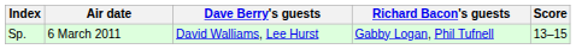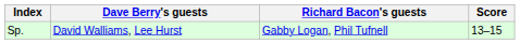 <table class="wikitable" style="width:745px;">
 <tr>
 <th style="width:7%;">Index</th>
-<th style="width:23%;">Air date</th>
 <th style="width:32%;"><a href='#'>Dave Berry</a>'s guests</th>
 <th style="width:32%;"><a href='#'>Richard Bacon</a>'s guests</th>
 <th style="width:7%;">Score</th>
 </tr>
 <tr style="background:#dfd;">
 <td>Sp.</td>
-<td>6 March 2011 </td>
 <td><a href='#'>David Walliams</a>, <a href='#'>Lee Hurst</a></td>
 <td><a href='#'>Gabby Logan</a>, <a href='#'>Phil Tufnell</a></td>
 <td>13–15</td>
 </tr>
 </table>
